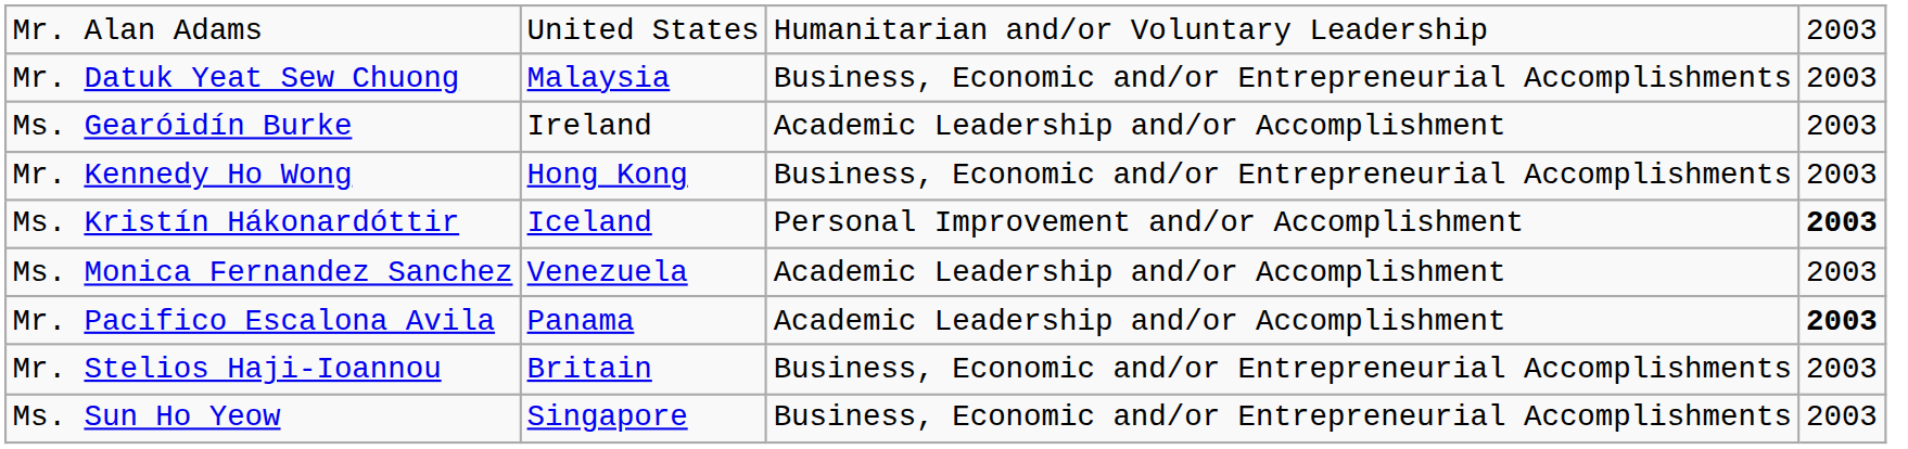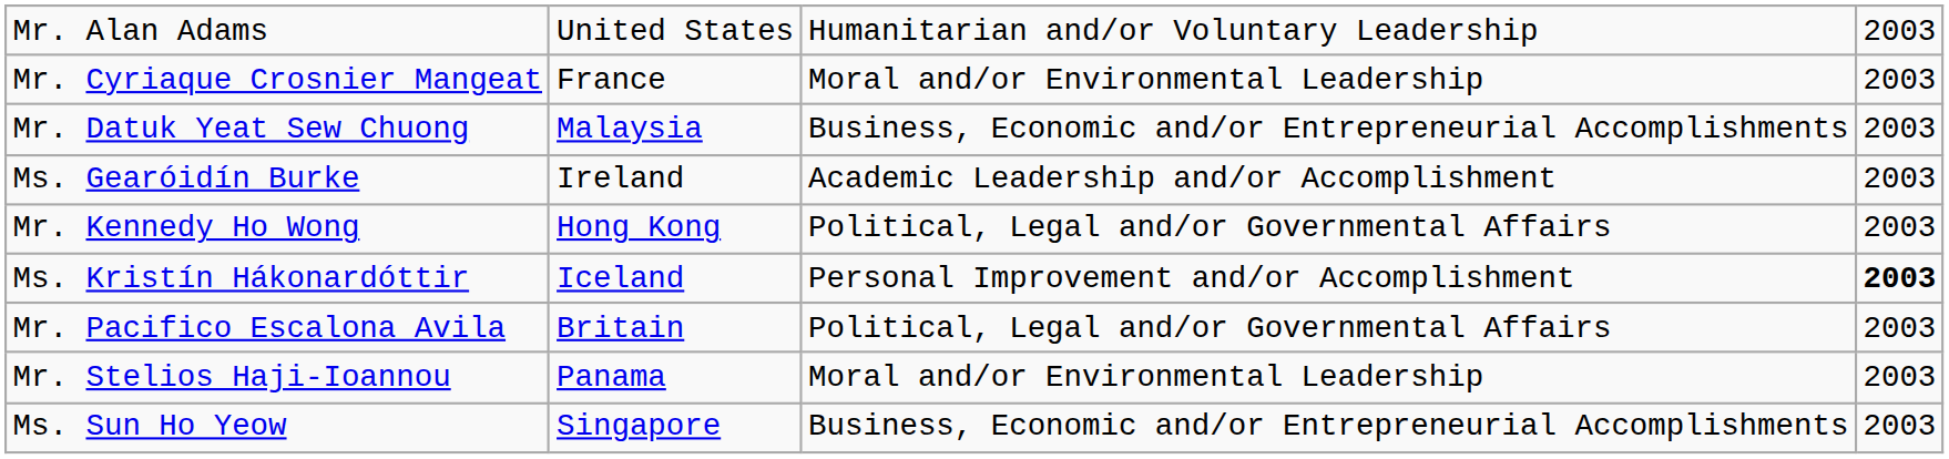 <table class="wikitable">
 <tr>
 <td>Mr. Alan Adams</td>
 <td>United States</td>
 <td>Humanitarian and/or Voluntary Leadership</td>
+<td style="text-align:right;">2003</td>
+</tr>
+<tr>
+<td>Mr. <a href='#'>Cyriaque Crosnier Mangeat</a></td>
+<td>France</td>
+<td>Moral and/or Environmental Leadership</td>
 <td style="text-align:right;">2003</td>
 </tr>
 <tr>
 <td>Mr. <a href='#'>Datuk Yeat Sew Chuong</a></td>
 <td><a href='#'>Malaysia</a></td>
 <td>Business, Economic and/or Entrepreneurial Accomplishments</td>
 <td style="text-align:right;">2003</td>
 </tr>
 <tr>
 <td>Ms. <a href='#'>Gearóidín Burke</a></td>
 <td>Ireland</td>
 <td>Academic Leadership and/or Accomplishment</td>
 <td style="text-align:right;">2003</td>
 </tr>
 <tr>
 <td>Mr. <a href='#'>Kennedy Ho Wong</a></td>
 <td><a href='#'>Hong Kong</a></td>
-<td>Business, Economic and/or Entrepreneurial Accomplishments</td>
+<td>Political, Legal and/or Governmental Affairs</td>
 <td style="text-align:right;">2003</td>
 </tr>
 <tr>
 <td>Ms. <a href='#'>Kristín Hákonardóttir</a></td>
 <td><a href='#'>Iceland</a></td>
 <td>Personal Improvement and/or Accomplishment</td>
 <td style="text-align:right;"><strong>2003</strong></td>
 </tr>
 <tr>
-<td>Ms. <a href='#'>Monica Fernandez Sanchez</a></td>
-<td><a href='#'>Venezuela</a></td>
-<td>Academic Leadership and/or Accomplishment</td>
+<td>Mr. <a href='#'>Pacifico Escalona Avila</a></td>
+<td><a href='#'>Britain</a></td>
+<td>Political, Legal and/or Governmental Affairs</td>
 <td style="text-align:right;">2003</td>
 </tr>
 <tr>
-<td>Mr. <a href='#'>Pacifico Escalona Avila</a></td>
+<td>Mr. <a href='#'>Stelios Haji-Ioannou</a></td>
 <td><a href='#'>Panama</a></td>
-<td>Academic Leadership and/or Accomplishment</td>
-<td style="text-align:right;"><strong>2003</strong></td>
-</tr>
-<tr>
-<td>Mr. <a href='#'>Stelios Haji-Ioannou</a></td>
-<td><a href='#'>Britain</a></td>
-<td>Business, Economic and/or Entrepreneurial Accomplishments</td>
+<td>Moral and/or Environmental Leadership</td>
 <td style="text-align:right;">2003</td>
 </tr>
 <tr>
 <td>Ms. <a href='#'>Sun Ho Yeow</a></td>
 <td><a href='#'>Singapore</a></td>
 <td>Business, Economic and/or Entrepreneurial Accomplishments</td>
 <td style="text-align:right;">2003</td>
 </tr>
 </table>
